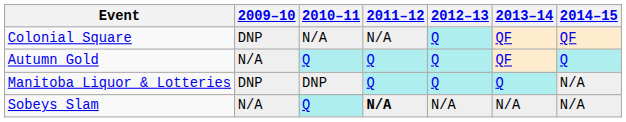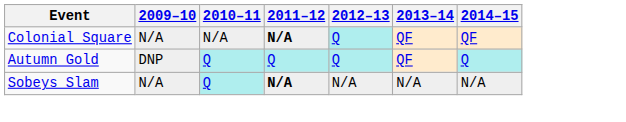 <table class="wikitable" border="1">
 <tr>
 <th>Event</th>
 <th><a href='#'>2009–10</a></th>
 <th><a href='#'>2010–11</a></th>
 <th><a href='#'>2011–12</a></th>
 <th><a href='#'>2012–13</a></th>
 <th><a href='#'>2013–14</a></th>
 <th><a href='#'>2014–15</a></th>
 </tr>
 <tr>
 <td><a href='#'>Colonial Square</a></td>
-<td style="background:#EFEFEF;">DNP</td>
 <td style="background:#EFEFEF;">N/A</td>
 <td style="background:#EFEFEF;">N/A</td>
+<td style="background:#EFEFEF;"><strong>N/A</strong></td>
 <td style="background:#afeeee;"><a href='#'>Q</a></td>
 <td style="background:#ffebcd;"><a href='#'>QF</a></td>
 <td style="background:#ffebcd;"><a href='#'>QF</a></td>
 </tr>
 <tr>
 <td><a href='#'>Autumn Gold</a></td>
-<td style="background:#EFEFEF;">N/A</td>
+<td style="background:#EFEFEF;">DNP</td>
 <td style="background:#afeeee;"><a href='#'>Q</a></td>
 <td style="background:#afeeee;"><a href='#'>Q</a></td>
 <td style="background:#afeeee;"><a href='#'>Q</a></td>
 <td style="background:#ffebcd;"><a href='#'>QF</a></td>
 <td style="background:#afeeee;"><a href='#'>Q</a></td>
-</tr>
-<tr>
-<td><a href='#'>Manitoba Liquor & Lotteries</a></td>
-<td style="background:#EFEFEF;">DNP</td>
-<td style="background:#EFEFEF;">DNP</td>
-<td style="background:#afeeee;"><a href='#'>Q</a></td>
-<td style="background:#afeeee;"><a href='#'>Q</a></td>
-<td style="background:#afeeee;"><a href='#'>Q</a></td>
-<td style="background:#EFEFEF;">N/A</td>
 </tr>
 <tr>
 <td><a href='#'>Sobeys Slam</a></td>
 <td style="background:#EFEFEF;">N/A</td>
 <td style="background:#afeeee;"><a href='#'>Q</a></td>
 <td style="background:#EFEFEF;"><strong>N/A</strong></td>
 <td style="background:#EFEFEF;">N/A</td>
 <td style="background:#EFEFEF;">N/A</td>
 <td style="background:#EFEFEF;">N/A</td>
 </tr>
 </table>
